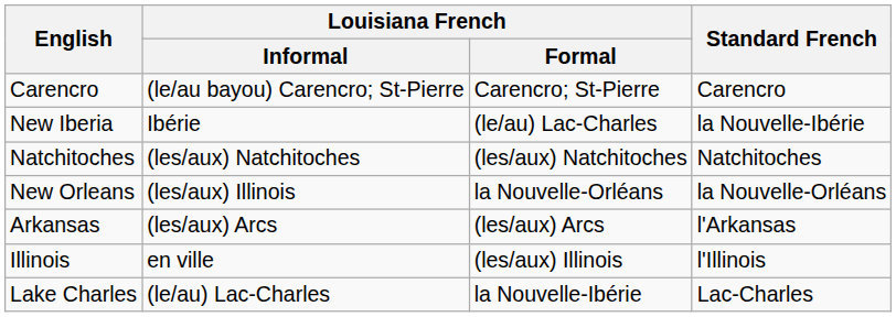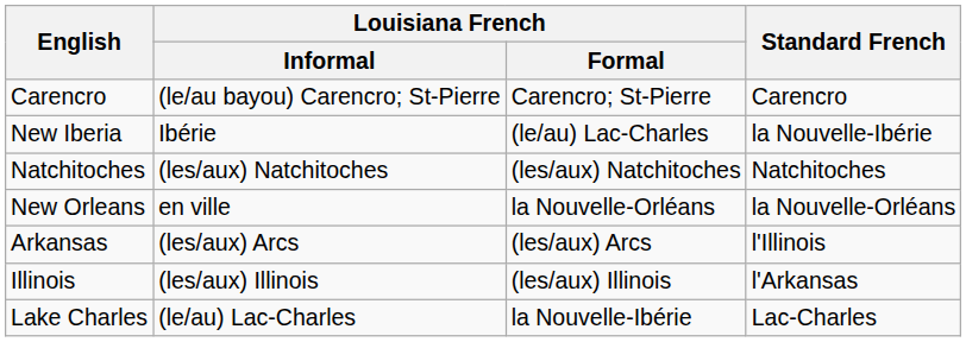 <table class="wikitable">
 <tr>
 <th rowspan="2">English</th>
 <th colspan="2">Louisiana French</th>
 <th rowspan="2">Standard French</th>
 </tr>
 <tr>
 <th>Informal</th>
 <th>Formal</th>
 </tr>
 <tr>
 <td>Carencro</td>
 <td>(le/au bayou) Carencro; St-Pierre</td>
 <td>Carencro; St-Pierre</td>
 <td>Carencro</td>
 </tr>
 <tr>
 <td>New Iberia</td>
 <td>Ibérie</td>
 <td>(le/au) Lac-Charles</td>
 <td>la Nouvelle-Ibérie</td>
 </tr>
 <tr>
 <td>Natchitoches</td>
 <td>(les/aux) Natchitoches</td>
 <td>(les/aux) Natchitoches</td>
 <td>Natchitoches</td>
 </tr>
 <tr>
 <td>New Orleans</td>
-<td>(les/aux) Illinois</td>
+<td>en ville</td>
 <td>la Nouvelle-Orléans</td>
 <td>la Nouvelle-Orléans</td>
 </tr>
 <tr>
 <td>Arkansas</td>
 <td>(les/aux) Arcs</td>
 <td>(les/aux) Arcs</td>
-<td>l'Arkansas</td>
+<td>l'Illinois</td>
 </tr>
 <tr>
 <td>Illinois</td>
-<td>en ville</td>
 <td>(les/aux) Illinois</td>
-<td>l'Illinois</td>
+<td>(les/aux) Illinois</td>
+<td>l'Arkansas</td>
 </tr>
 <tr>
 <td>Lake Charles</td>
 <td>(le/au) Lac-Charles</td>
 <td>la Nouvelle-Ibérie</td>
 <td>Lac-Charles</td>
 </tr>
 </table>
